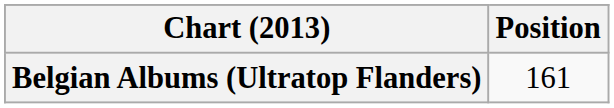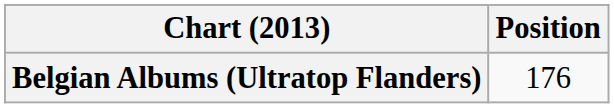 <table class="wikitable plainrowheaders" style="text-align:center">
 <tr>
 <th scope="col">Chart (2013)</th>
 <th scope="col">Position</th>
 </tr>
 <tr>
 <th scope="row">Belgian Albums (Ultratop Flanders)</th>
-<td>161</td>
+<td>176</td>
 </tr>
 </table>
